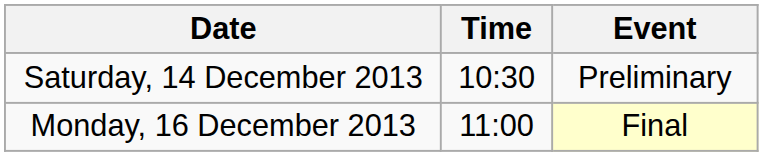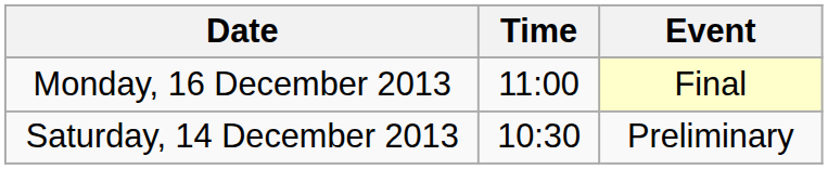 <table class = "wikitable" style="text-align:center;">
 <tr>
 <th width=220>Date</th>
 <th width=50>Time</th>
 <th width=100>Event</th>
 </tr>
 <tr>
+<td>Monday, 16 December 2013</td>
+<td>11:00</td>
+<td bgcolor=ffffcc>Final</td>
+</tr>
+<tr>
 <td>Saturday, 14 December 2013</td>
 <td>10:30</td>
 <td>Preliminary</td>
 </tr>
-<tr>
-<td>Monday, 16 December 2013</td>
-<td>11:00</td>
-<td bgcolor=ffffcc>Final</td>
-</tr>
 </table>
